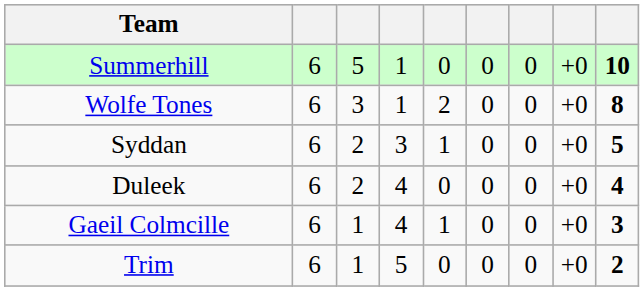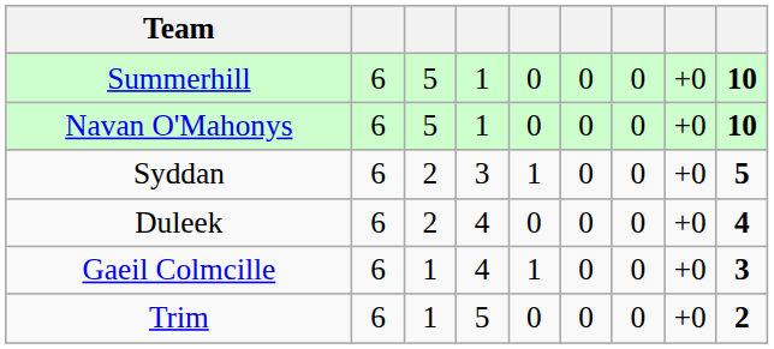 <table class="wikitable" style="text-align:center">
 <tr>
 <th style="width:175px;">Team</th>
 <th width="20"></th>
 <th width="20"></th>
 <th width="20"></th>
 <th width="20"></th>
 <th width="20"></th>
 <th width="20"></th>
 <th width="20"></th>
 <th width="20"></th>
 </tr>
 <tr style="background:#cfc;">
 <td><a href='#'>Summerhill</a></td>
 <td>6</td>
 <td>5</td>
 <td>1</td>
 <td>0</td>
 <td>0</td>
 <td>0</td>
 <td>+0</td>
 <td><strong>10</strong></td>
 </tr>
-<tr>
-<td><a href='#'>Wolfe Tones</a></td>
+<tr style="background:#cfc;">
+<td><a href='#'>Navan O'Mahonys</a></td>
 <td>6</td>
-<td>3</td>
+<td>5</td>
 <td>1</td>
-<td>2</td>
+<td>0</td>
 <td>0</td>
 <td>0</td>
 <td>+0</td>
-<td><strong>8</strong></td>
+<td><strong>10</strong></td>
 </tr>
 <tr>
 <td>Syddan</td>
 <td>6</td>
 <td>2</td>
 <td>3</td>
 <td>1</td>
 <td>0</td>
 <td>0</td>
 <td>+0</td>
 <td><strong>5</strong></td>
 </tr>
 <tr>
 <td>Duleek</td>
 <td>6</td>
 <td>2</td>
 <td>4</td>
 <td>0</td>
 <td>0</td>
 <td>0</td>
 <td>+0</td>
 <td><strong>4</strong></td>
 </tr>
 <tr>
 <td><a href='#'>Gaeil Colmcille</a></td>
 <td>6</td>
 <td>1</td>
 <td>4</td>
 <td>1</td>
 <td>0</td>
 <td>0</td>
 <td>+0</td>
 <td><strong>3</strong></td>
 </tr>
 <tr>
 <td><a href='#'>Trim</a></td>
 <td>6</td>
 <td>1</td>
 <td>5</td>
 <td>0</td>
 <td>0</td>
 <td>0</td>
 <td>+0</td>
 <td><strong>2</strong></td>
 </tr>
 </table>
